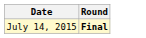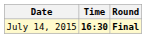 <table class="wikitable">
 <tr>
 <th>Date</th>
+<th>Time</th>
 <th>Round</th>
 </tr>
 <tr style=background:lemonchiffon>
 <td>July 14, 2015</td>
+<td><strong>16:30</strong></td>
 <td><strong>Final</strong></td>
 </tr>
 </table>
